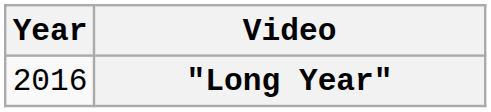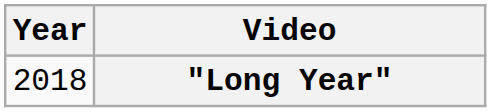 <table class="wikitable plainrowheaders">
 <tr>
 <th>Year</th>
 <th style="width:12em;">Video</th>
 </tr>
 <tr>
-<td>2016</td>
+<td>2018</td>
 <th scope="row">"Long Year"</th>
 </tr>
 </table>
